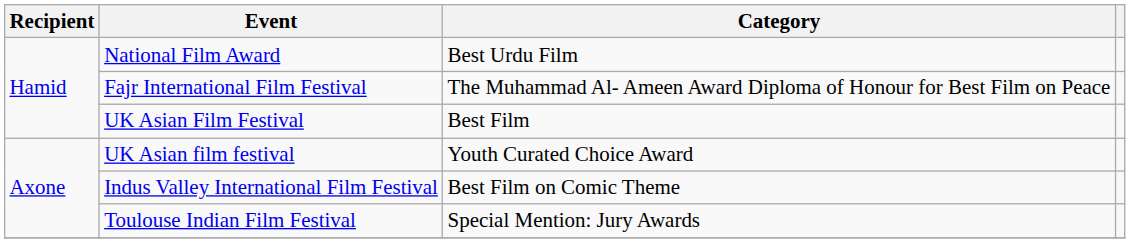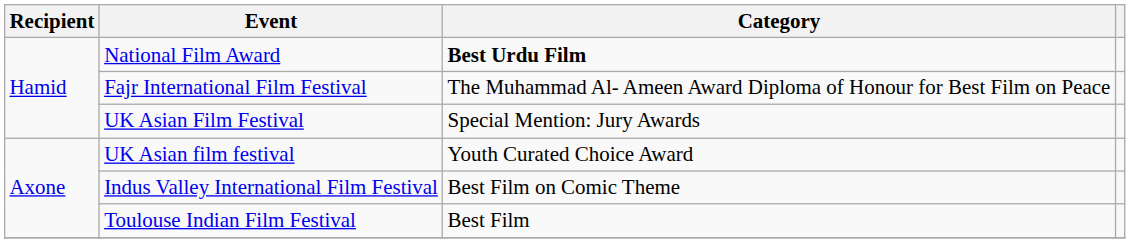 <table class="wikitable sortable">
 <tr>
 <th>Recipient</th>
 <th>Event</th>
 <th>Category</th>
 <th class="unsortable"></th>
 </tr>
 <tr>
 <td rowspan="3"><a href='#'>Hamid</a></td>
 <td><a href='#'>National Film Award</a></td>
-<td>Best Urdu Film</td>
+<td><strong>Best Urdu Film</strong></td>
 <td></td>
 </tr>
 <tr>
 <td><a href='#'>Fajr International Film Festival</a></td>
 <td>The Muhammad Al- Ameen Award Diploma of Honour for Best Film on Peace</td>
 <td></td>
 </tr>
 <tr>
 <td><a href='#'>UK Asian Film Festival</a></td>
-<td>Best Film</td>
+<td>Special Mention: Jury Awards</td>
 <td></td>
 </tr>
 <tr>
 <td rowspan="3"><a href='#'>Axone</a></td>
 <td><a href='#'>UK Asian film festival</a></td>
 <td>Youth Curated Choice Award</td>
 <td></td>
 </tr>
 <tr>
 <td><a href='#'>Indus Valley International Film Festival</a></td>
 <td>Best Film on Comic Theme</td>
 <td></td>
 </tr>
 <tr>
 <td><a href='#'>Toulouse Indian Film Festival</a></td>
-<td>Special Mention: Jury Awards</td>
+<td>Best Film</td>
 <td></td>
 </tr>
 <tr>
 </tr>
 </table>
